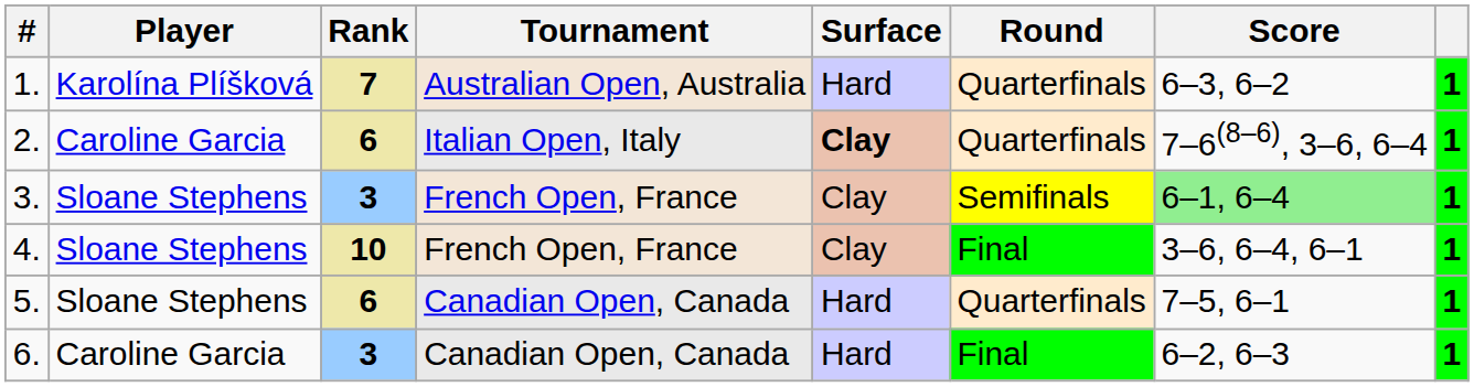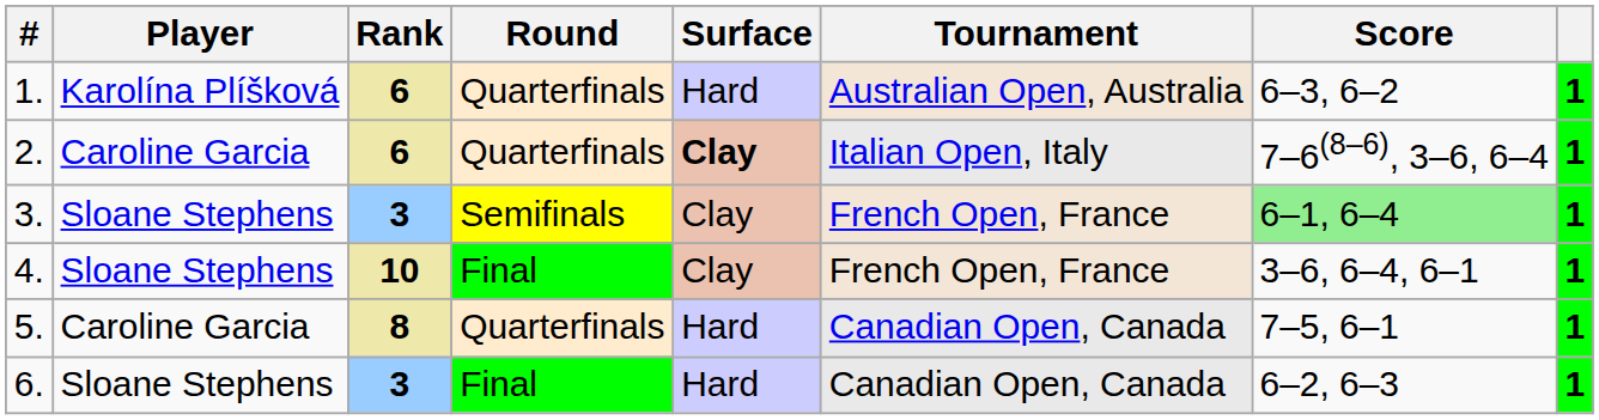 <table class="wikitable sortable">
 <tr>
 <th>#</th>
 <th>Player</th>
 <th>Rank</th>
+<th>Round</th>
+<th>Surface</th>
 <th>Tournament</th>
-<th>Surface</th>
-<th>Round</th>
 <th>Score</th>
 <th></th>
 </tr>
 <tr>
 <td>1.</td>
 <td> <a href='#'>Karolína Plíšková</a></td>
-<td style="text-align:center; background:#eee8aa;"><strong>7</strong></td>
+<td style="text-align:center; background:#eee8aa;"><strong>6</strong></td>
+<td style="background:#ffebcd;">Quarterfinals</td>
+<td style="background:#ccf;">Hard</td>
 <td style="background:#f3e6d7;"><a href='#'>Australian Open</a>, Australia</td>
-<td style="background:#ccf;">Hard</td>
-<td style="background:#ffebcd;">Quarterfinals</td>
 <td>6–3, 6–2</td>
 <td style="text-align:center; background:lime;"><strong>1</strong></td>
 </tr>
 <tr>
 <td>2.</td>
 <td> <a href='#'>Caroline Garcia</a></td>
 <td style="text-align:center; background:#eee8aa;"><strong>6</strong></td>
+<td style="background:#ffebcd;">Quarterfinals</td>
+<td style="background:#ebc2af;"><strong>Clay</strong></td>
 <td style="background:#e9e9e9;"><a href='#'>Italian Open</a>, Italy</td>
-<td style="background:#ebc2af;"><strong>Clay</strong></td>
-<td style="background:#ffebcd;">Quarterfinals</td>
 <td>7–6<sup>(8–6)</sup>, 3–6, 6–4</td>
 <td style="text-align:center; background:lime;"><strong>1</strong></td>
 </tr>
 <tr>
 <td>3.</td>
 <td> <a href='#'>Sloane Stephens</a></td>
 <td style="text-align:center; background:#9cf;"><strong>3</strong></td>
+<td style="background:yellow;">Semifinals</td>
+<td style="background:#ebc2af;">Clay</td>
 <td style="background:#f3e6d7;"><a href='#'>French Open</a>, France</td>
-<td style="background:#ebc2af;">Clay</td>
-<td style="background:yellow;">Semifinals</td>
 <td style="background: lightgreen;">6–1, 6–4</td>
 <td style="text-align:center; background:lime;"><strong>1</strong></td>
 </tr>
 <tr>
 <td>4.</td>
 <td> <a href='#'>Sloane Stephens</a></td>
 <td style="text-align:center; background:#eee8aa;"><strong>10</strong></td>
+<td style="background:lime;">Final</td>
+<td style="background:#ebc2af;">Clay</td>
 <td style="background:#f3e6d7;">French Open, France</td>
-<td style="background:#ebc2af;">Clay</td>
-<td style="background:lime;">Final</td>
 <td>3–6, 6–4, 6–1</td>
 <td style="text-align:center; background:lime;"><strong>1</strong></td>
 </tr>
 <tr>
 <td>5.</td>
-<td> Sloane Stephens</td>
-<td style="text-align:center; background:#eee8aa;"><strong>6</strong></td>
+<td> Caroline Garcia</td>
+<td style="text-align:center; background:#eee8aa;"><strong>8</strong></td>
+<td style="background:#ffebcd;">Quarterfinals</td>
+<td style="background:#ccf;">Hard</td>
 <td style="background:#e9e9e9;"><a href='#'>Canadian Open</a>, Canada</td>
-<td style="background:#ccf;">Hard</td>
-<td style="background:#ffebcd;">Quarterfinals</td>
 <td>7–5, 6–1</td>
 <td style="text-align:center; background:lime;"><strong>1</strong></td>
 </tr>
 <tr>
 <td>6.</td>
-<td> Caroline Garcia</td>
+<td> Sloane Stephens</td>
 <td style="text-align:center; background:#9cf;"><strong>3</strong></td>
+<td style="background:lime;">Final</td>
+<td style="background:#ccf;">Hard</td>
 <td style="background:#e9e9e9;">Canadian Open, Canada</td>
-<td style="background:#ccf;">Hard</td>
-<td style="background:lime;">Final</td>
 <td>6–2, 6–3</td>
 <td style="text-align:center; background:lime;"><strong>1</strong></td>
 </tr>
 </table>
